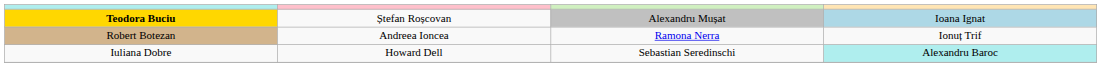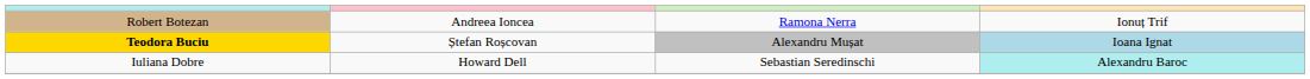 <table class="wikitable"  style="text-align:center; font-size:100%; width:100%;">
 <tr>
 <td style="width:13%;" scope="col" bgcolor="#afeeee"><strong></strong></td>
 <td style="width:13%;" scope="col" bgcolor="pink"><strong></strong></td>
 <td style="width:13%;" scope="col" bgcolor="#d0f0c0"><strong></strong></td>
 <td style="width:13%;" scope="col" bgcolor="#ffe5b4"><strong></strong></td>
 </tr>
 <tr>
+<td bgcolor="tan">Robert Botezan</td>
+<td>Andreea Ioncea</td>
+<td><a href='#'>Ramona Nerra</a></td>
+<td>Ionuț Trif</td>
+</tr>
+<tr>
 <td bgcolor="gold"><strong>Teodora Buciu</strong></td>
 <td>Ștefan Roșcovan</td>
 <td bgcolor="silver">Alexandru Mușat</td>
 <td bgcolor="lightblue">Ioana Ignat</td>
-</tr>
-<tr>
-<td bgcolor="tan">Robert Botezan</td>
-<td>Andreea Ioncea</td>
-<td><a href='#'>Ramona Nerra</a></td>
-<td>Ionuț Trif</td>
 </tr>
 <tr>
 <td>Iuliana Dobre</td>
 <td>Howard Dell</td>
 <td>Sebastian Seredinschi</td>
 <td style="background: paleturquoise;">Alexandru Baroc</td>
 </tr>
 <tr>
 </tr>
 </table>
